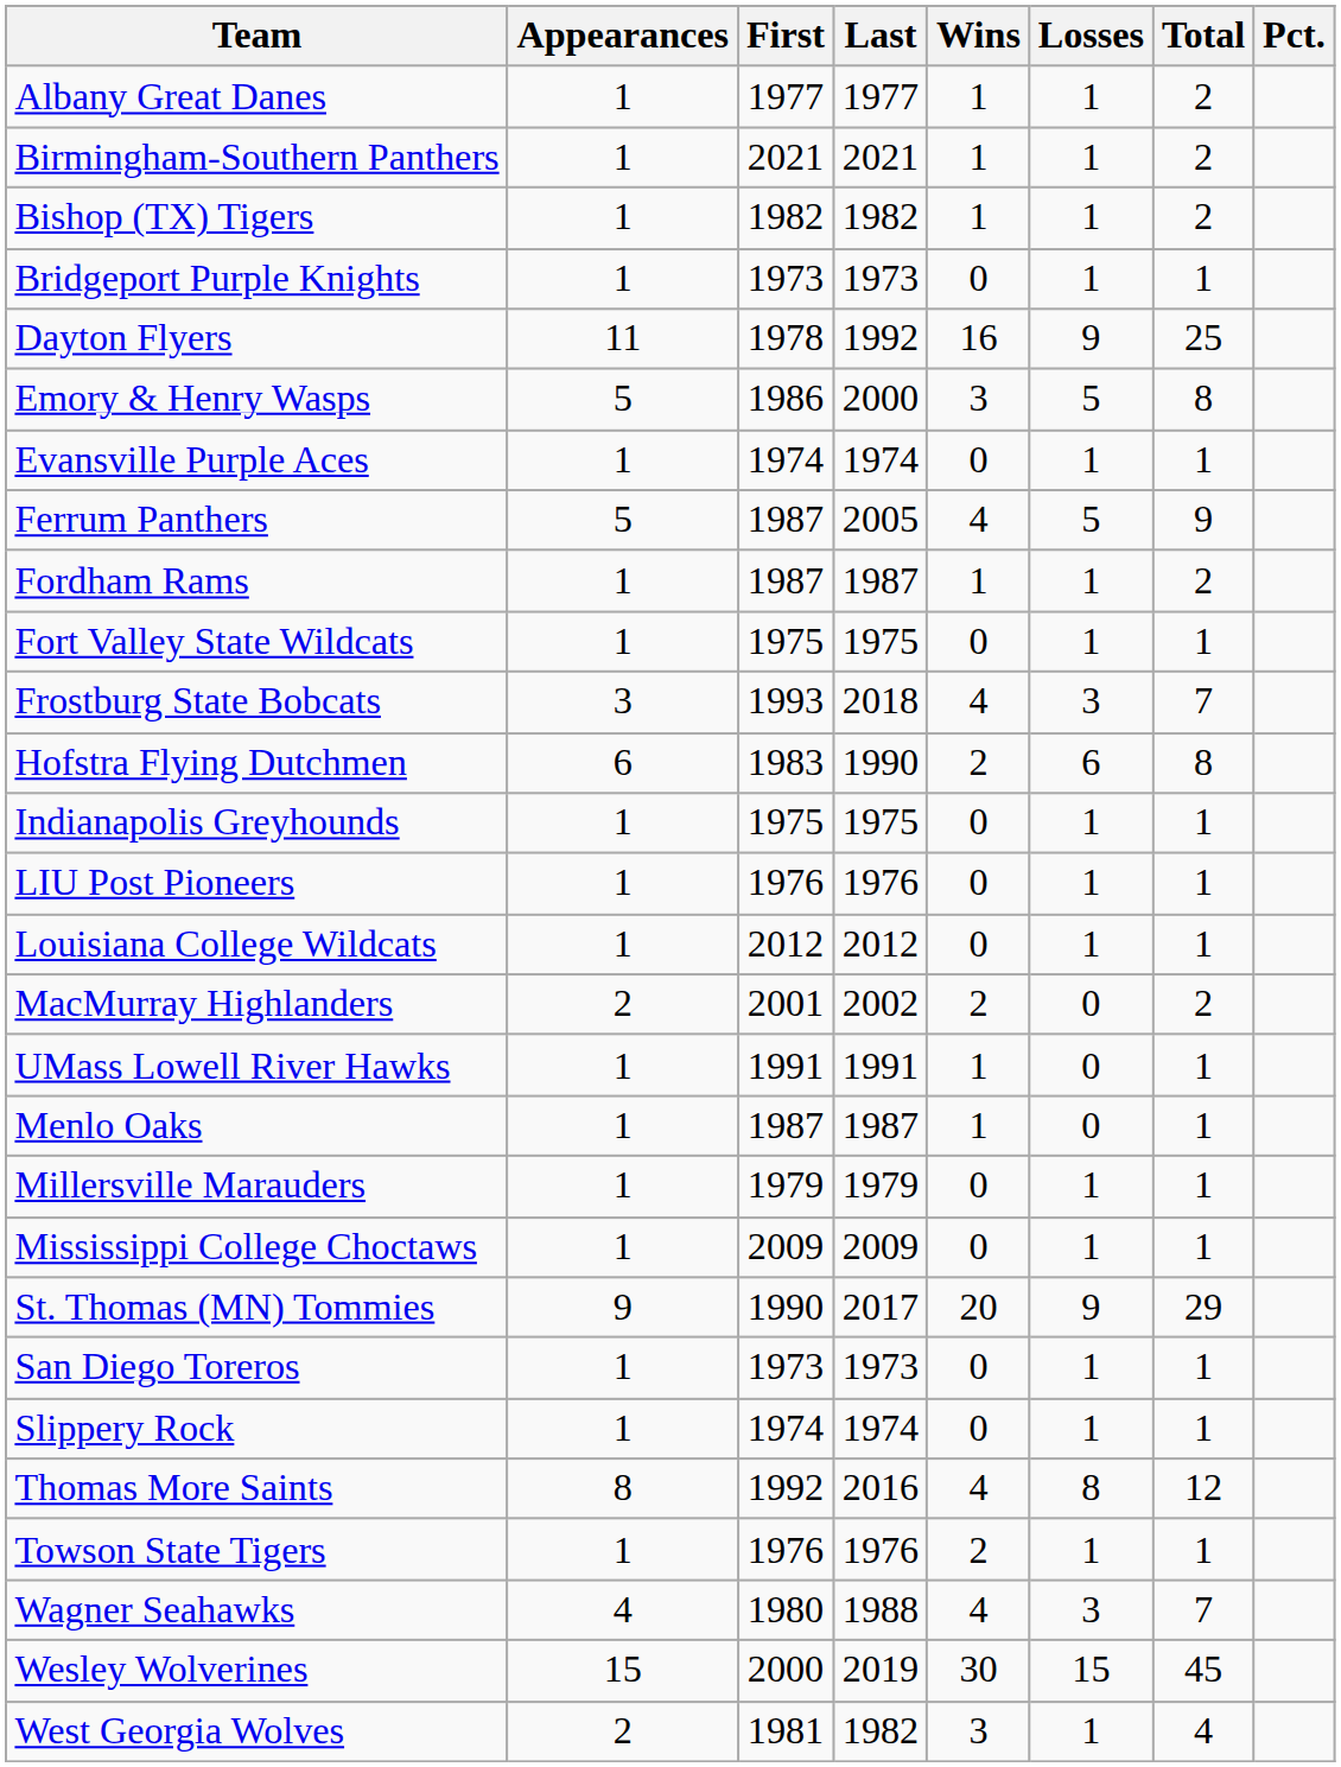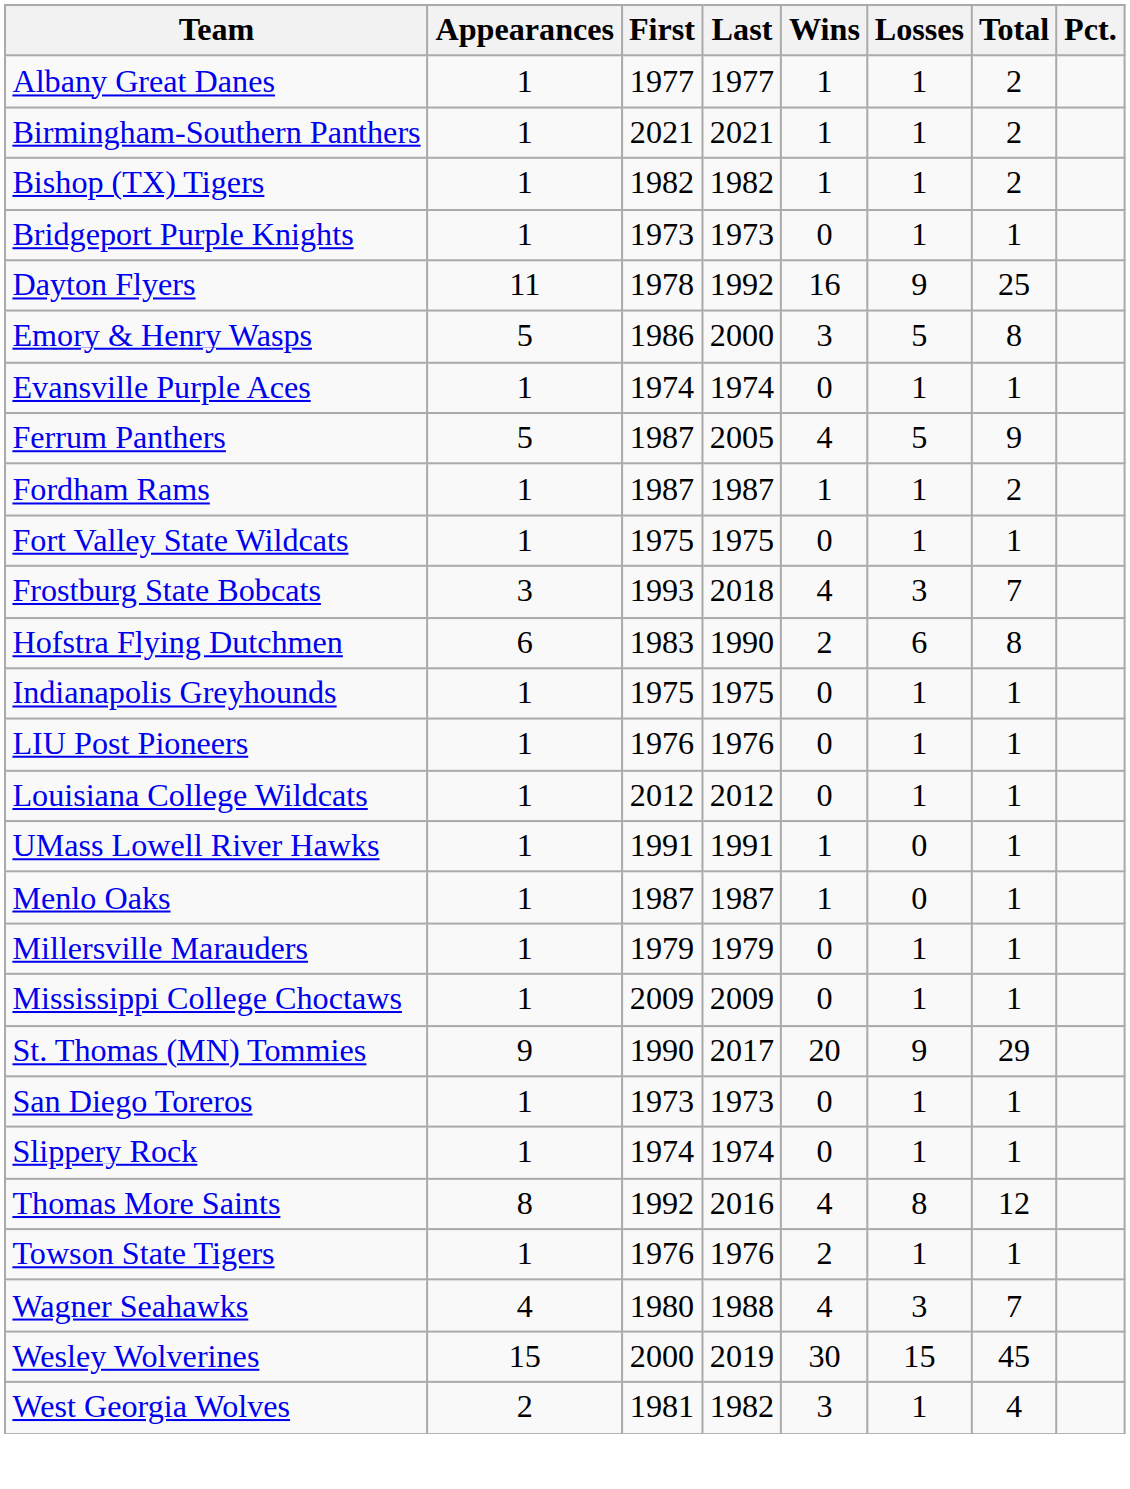 <table class="wikitable sortable" style="text-align:center;">
 <tr>
 <th>Team</th>
 <th>Appearances</th>
 <th>First</th>
 <th>Last</th>
 <th>Wins</th>
 <th>Losses</th>
 <th>Total</th>
 <th>Pct.</th>
 </tr>
 <tr>
 <td style="text-align:left;"><a href='#'>Albany Great Danes</a> </td>
 <td>1</td>
 <td>1977</td>
 <td>1977</td>
 <td>1</td>
 <td>1</td>
 <td>2</td>
 <td></td>
 </tr>
 <tr>
 <td style="text-align:left;"><a href='#'>Birmingham-Southern Panthers</a> </td>
 <td>1</td>
 <td>2021</td>
 <td>2021</td>
 <td>1</td>
 <td>1</td>
 <td>2</td>
 <td></td>
 </tr>
 <tr>
 <td style="text-align:left;"><a href='#'>Bishop (TX) Tigers</a> </td>
 <td>1</td>
 <td>1982</td>
 <td>1982</td>
 <td>1</td>
 <td>1</td>
 <td>2</td>
 <td></td>
 </tr>
 <tr>
 <td style="text-align:left;"><a href='#'>Bridgeport Purple Knights</a> </td>
 <td>1</td>
 <td>1973</td>
 <td>1973</td>
 <td>0</td>
 <td>1</td>
 <td>1</td>
 <td></td>
 </tr>
 <tr>
 <td style="text-align:left;"><a href='#'>Dayton Flyers</a> </td>
 <td>11</td>
 <td>1978</td>
 <td>1992</td>
 <td>16</td>
 <td>9</td>
 <td>25</td>
 <td></td>
 </tr>
 <tr>
 <td style="text-align:left;"><a href='#'>Emory & Henry Wasps</a> </td>
 <td>5</td>
 <td>1986</td>
 <td>2000</td>
 <td>3</td>
 <td>5</td>
 <td>8</td>
 <td></td>
 </tr>
 <tr>
 <td style="text-align:left;"><a href='#'>Evansville Purple Aces</a> </td>
 <td>1</td>
 <td>1974</td>
 <td>1974</td>
 <td>0</td>
 <td>1</td>
 <td>1</td>
 <td></td>
 </tr>
 <tr>
 <td style="text-align:left;"><a href='#'>Ferrum Panthers</a> </td>
 <td>5</td>
 <td>1987</td>
 <td>2005</td>
 <td>4</td>
 <td>5</td>
 <td>9</td>
 <td></td>
 </tr>
 <tr>
 <td style="text-align:left;"><a href='#'>Fordham Rams</a> </td>
 <td>1</td>
 <td>1987</td>
 <td>1987</td>
 <td>1</td>
 <td>1</td>
 <td>2</td>
 <td></td>
 </tr>
 <tr>
 <td style="text-align:left;"><a href='#'>Fort Valley State Wildcats</a> </td>
 <td>1</td>
 <td>1975</td>
 <td>1975</td>
 <td>0</td>
 <td>1</td>
 <td>1</td>
 <td></td>
 </tr>
 <tr>
 <td style="text-align:left;"><a href='#'>Frostburg State Bobcats</a> </td>
 <td>3</td>
 <td>1993</td>
 <td>2018</td>
 <td>4</td>
 <td>3</td>
 <td>7</td>
 <td></td>
 </tr>
 <tr>
 <td style="text-align:left;"><a href='#'>Hofstra Flying Dutchmen</a> </td>
 <td>6</td>
 <td>1983</td>
 <td>1990</td>
 <td>2</td>
 <td>6</td>
 <td>8</td>
 <td></td>
 </tr>
 <tr>
 <td style="text-align:left;"><a href='#'>Indianapolis Greyhounds</a> </td>
 <td>1</td>
 <td>1975</td>
 <td>1975</td>
 <td>0</td>
 <td>1</td>
 <td>1</td>
 <td></td>
 </tr>
 <tr>
 <td style="text-align:left;"><a href='#'>LIU Post Pioneers</a>  </td>
 <td>1</td>
 <td>1976</td>
 <td>1976</td>
 <td>0</td>
 <td>1</td>
 <td>1</td>
 <td></td>
 </tr>
 <tr>
 <td style="text-align:left;"><a href='#'>Louisiana College Wildcats</a> </td>
 <td>1</td>
 <td>2012</td>
 <td>2012</td>
 <td>0</td>
 <td>1</td>
 <td>1</td>
 <td></td>
 </tr>
 <tr>
-<td style="text-align:left;"><a href='#'>MacMurray Highlanders</a> </td>
-<td>2</td>
-<td>2001</td>
-<td>2002</td>
-<td>2</td>
-<td>0</td>
-<td>2</td>
-<td></td>
-</tr>
-<tr>
 <td style="text-align:left;"><a href='#'>UMass Lowell River Hawks</a> </td>
 <td>1</td>
 <td>1991</td>
 <td>1991</td>
 <td>1</td>
 <td>0</td>
 <td>1</td>
 <td></td>
 </tr>
 <tr>
 <td style="text-align:left;"><a href='#'>Menlo Oaks</a> </td>
 <td>1</td>
 <td>1987</td>
 <td>1987</td>
 <td>1</td>
 <td>0</td>
 <td>1</td>
 <td></td>
 </tr>
 <tr>
 <td style="text-align:left;"><a href='#'>Millersville Marauders</a> </td>
 <td>1</td>
 <td>1979</td>
 <td>1979</td>
 <td>0</td>
 <td>1</td>
 <td>1</td>
 <td></td>
 </tr>
 <tr>
 <td style="text-align:left;"><a href='#'>Mississippi College Choctaws</a> </td>
 <td>1</td>
 <td>2009</td>
 <td>2009</td>
 <td>0</td>
 <td>1</td>
 <td>1</td>
 <td></td>
 </tr>
 <tr>
 <td style="text-align:left;"><a href='#'>St. Thomas (MN) Tommies</a> </td>
 <td>9</td>
 <td>1990</td>
 <td>2017</td>
 <td>20</td>
 <td>9</td>
 <td>29</td>
 <td></td>
 </tr>
 <tr>
 <td style="text-align:left;"><a href='#'>San Diego Toreros</a> </td>
 <td>1</td>
 <td>1973</td>
 <td>1973</td>
 <td>0</td>
 <td>1</td>
 <td>1</td>
 <td></td>
 </tr>
 <tr>
 <td style="text-align:left;"><a href='#'>Slippery Rock</a> </td>
 <td>1</td>
 <td>1974</td>
 <td>1974</td>
 <td>0</td>
 <td>1</td>
 <td>1</td>
 <td></td>
 </tr>
 <tr>
 <td style="text-align:left;"><a href='#'>Thomas More Saints</a> </td>
 <td>8</td>
 <td>1992</td>
 <td>2016</td>
 <td>4</td>
 <td>8</td>
 <td>12</td>
 <td></td>
 </tr>
 <tr>
 <td style="text-align:left;"><a href='#'>Towson State Tigers</a> </td>
 <td>1</td>
 <td>1976</td>
 <td>1976</td>
 <td>2</td>
 <td>1</td>
 <td>1</td>
 <td></td>
 </tr>
 <tr>
 <td style="text-align:left;"><a href='#'>Wagner Seahawks</a> </td>
 <td>4</td>
 <td>1980</td>
 <td>1988</td>
 <td>4</td>
 <td>3</td>
 <td>7</td>
 <td></td>
 </tr>
 <tr>
 <td style="text-align:left;"><a href='#'>Wesley Wolverines</a> </td>
 <td>15</td>
 <td>2000</td>
 <td>2019</td>
 <td>30</td>
 <td>15</td>
 <td>45</td>
 <td></td>
 </tr>
 <tr>
 <td style="text-align:left;"><a href='#'>West Georgia Wolves</a> </td>
 <td>2</td>
 <td>1981</td>
 <td>1982</td>
 <td>3</td>
 <td>1</td>
 <td>4</td>
 <td></td>
 </tr>
 </table>
